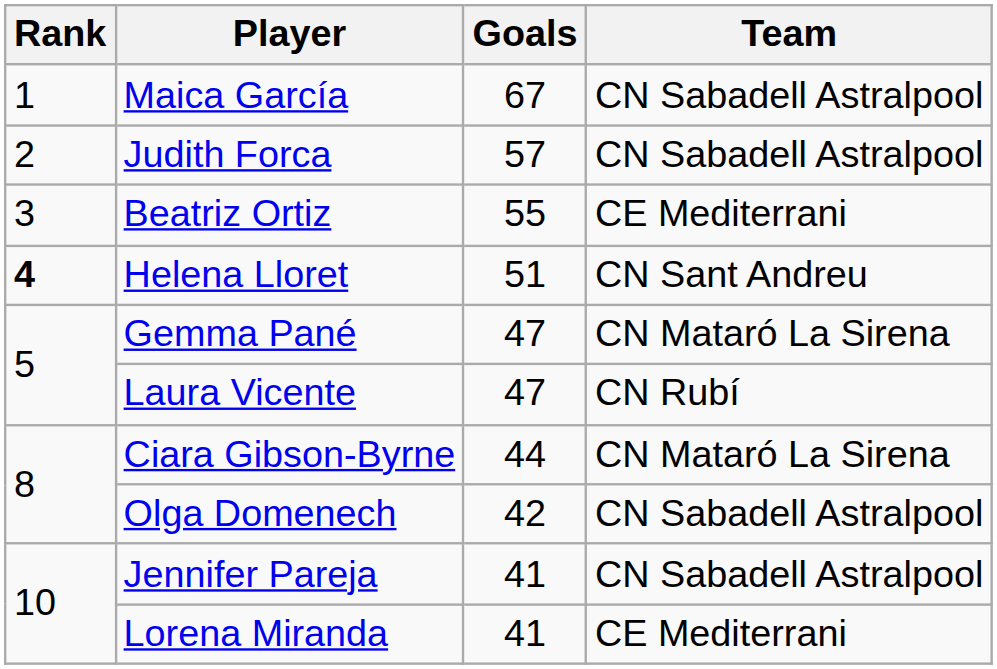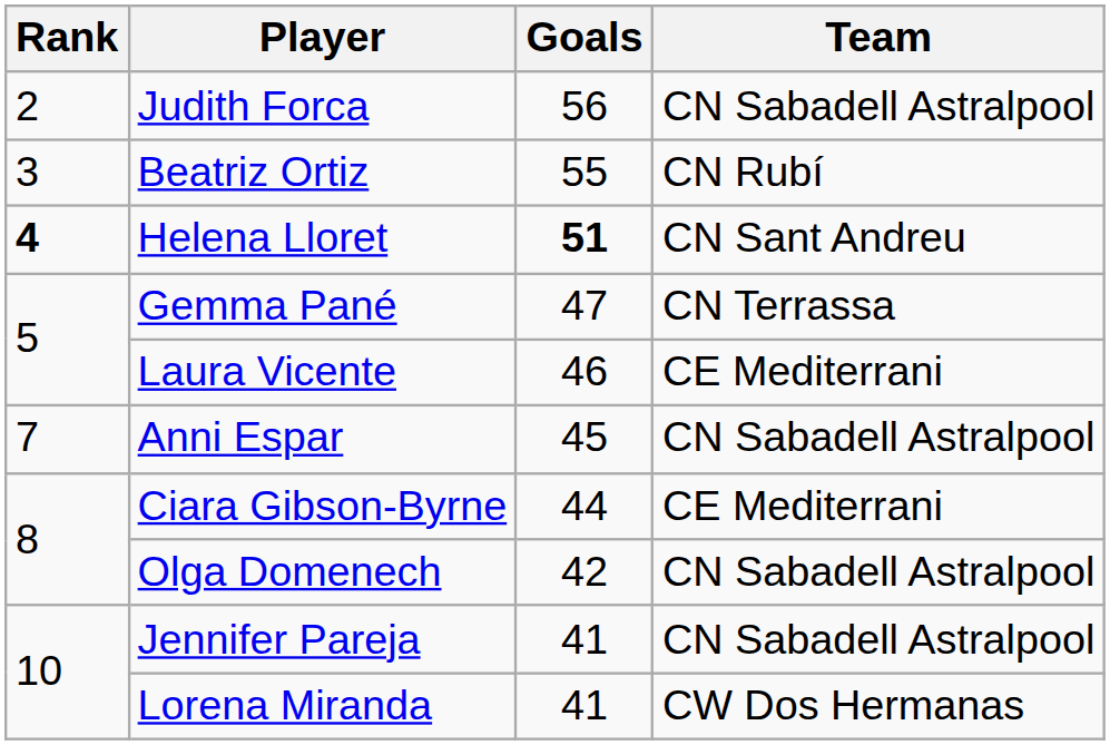 <table class="wikitable sortable">
 <tr>
 <th>Rank</th>
 <th>Player</th>
 <th>Goals</th>
 <th>Team</th>
 </tr>
 <tr>
-<td>1</td>
-<td> <a href='#'>Maica García</a></td>
-<td style="text-align:center;">67</td>
-<td>CN Sabadell Astralpool</td>
-</tr>
-<tr>
 <td>2</td>
 <td> <a href='#'>Judith Forca</a></td>
-<td style="text-align:center;">57</td>
+<td style="text-align:center;">56</td>
 <td>CN Sabadell Astralpool</td>
 </tr>
 <tr>
 <td>3</td>
 <td> <a href='#'>Beatriz Ortiz</a></td>
 <td style="text-align:center;">55</td>
-<td>CE Mediterrani</td>
+<td>CN Rubí</td>
 </tr>
 <tr>
 <td><strong>4</strong></td>
 <td> <a href='#'>Helena Lloret</a></td>
-<td style="text-align:center;">51</td>
+<td style="text-align:center;"><strong>51</strong></td>
 <td>CN Sant Andreu</td>
 </tr>
 <tr>
 <td rowspan=2>5</td>
 <td> <a href='#'>Gemma Pané</a></td>
 <td style="text-align:center;">47</td>
-<td>CN Mataró La Sirena</td>
+<td>CN Terrassa</td>
 </tr>
 <tr>
 <td> <a href='#'>Laura Vicente</a></td>
-<td style="text-align:center;">47</td>
-<td>CN Rubí</td>
+<td style="text-align:center;">46</td>
+<td>CE Mediterrani</td>
+</tr>
+<tr>
+<td>7</td>
+<td> <a href='#'>Anni Espar</a></td>
+<td style="text-align:center;">45</td>
+<td>CN Sabadell Astralpool</td>
 </tr>
 <tr>
 <td rowspan=2>8</td>
 <td> <a href='#'>Ciara Gibson-Byrne</a></td>
 <td style="text-align:center;">44</td>
-<td>CN Mataró La Sirena</td>
+<td>CE Mediterrani</td>
 </tr>
 <tr>
 <td> <a href='#'>Olga Domenech</a></td>
 <td style="text-align:center;">42</td>
 <td>CN Sabadell Astralpool</td>
 </tr>
 <tr>
 <td rowspan=2>10</td>
 <td> <a href='#'>Jennifer Pareja</a></td>
 <td style="text-align:center;">41</td>
 <td>CN Sabadell Astralpool</td>
 </tr>
 <tr>
 <td> <a href='#'>Lorena Miranda</a></td>
 <td style="text-align:center;">41</td>
-<td>CE Mediterrani</td>
+<td>CW Dos Hermanas</td>
 </tr>
 </table>
